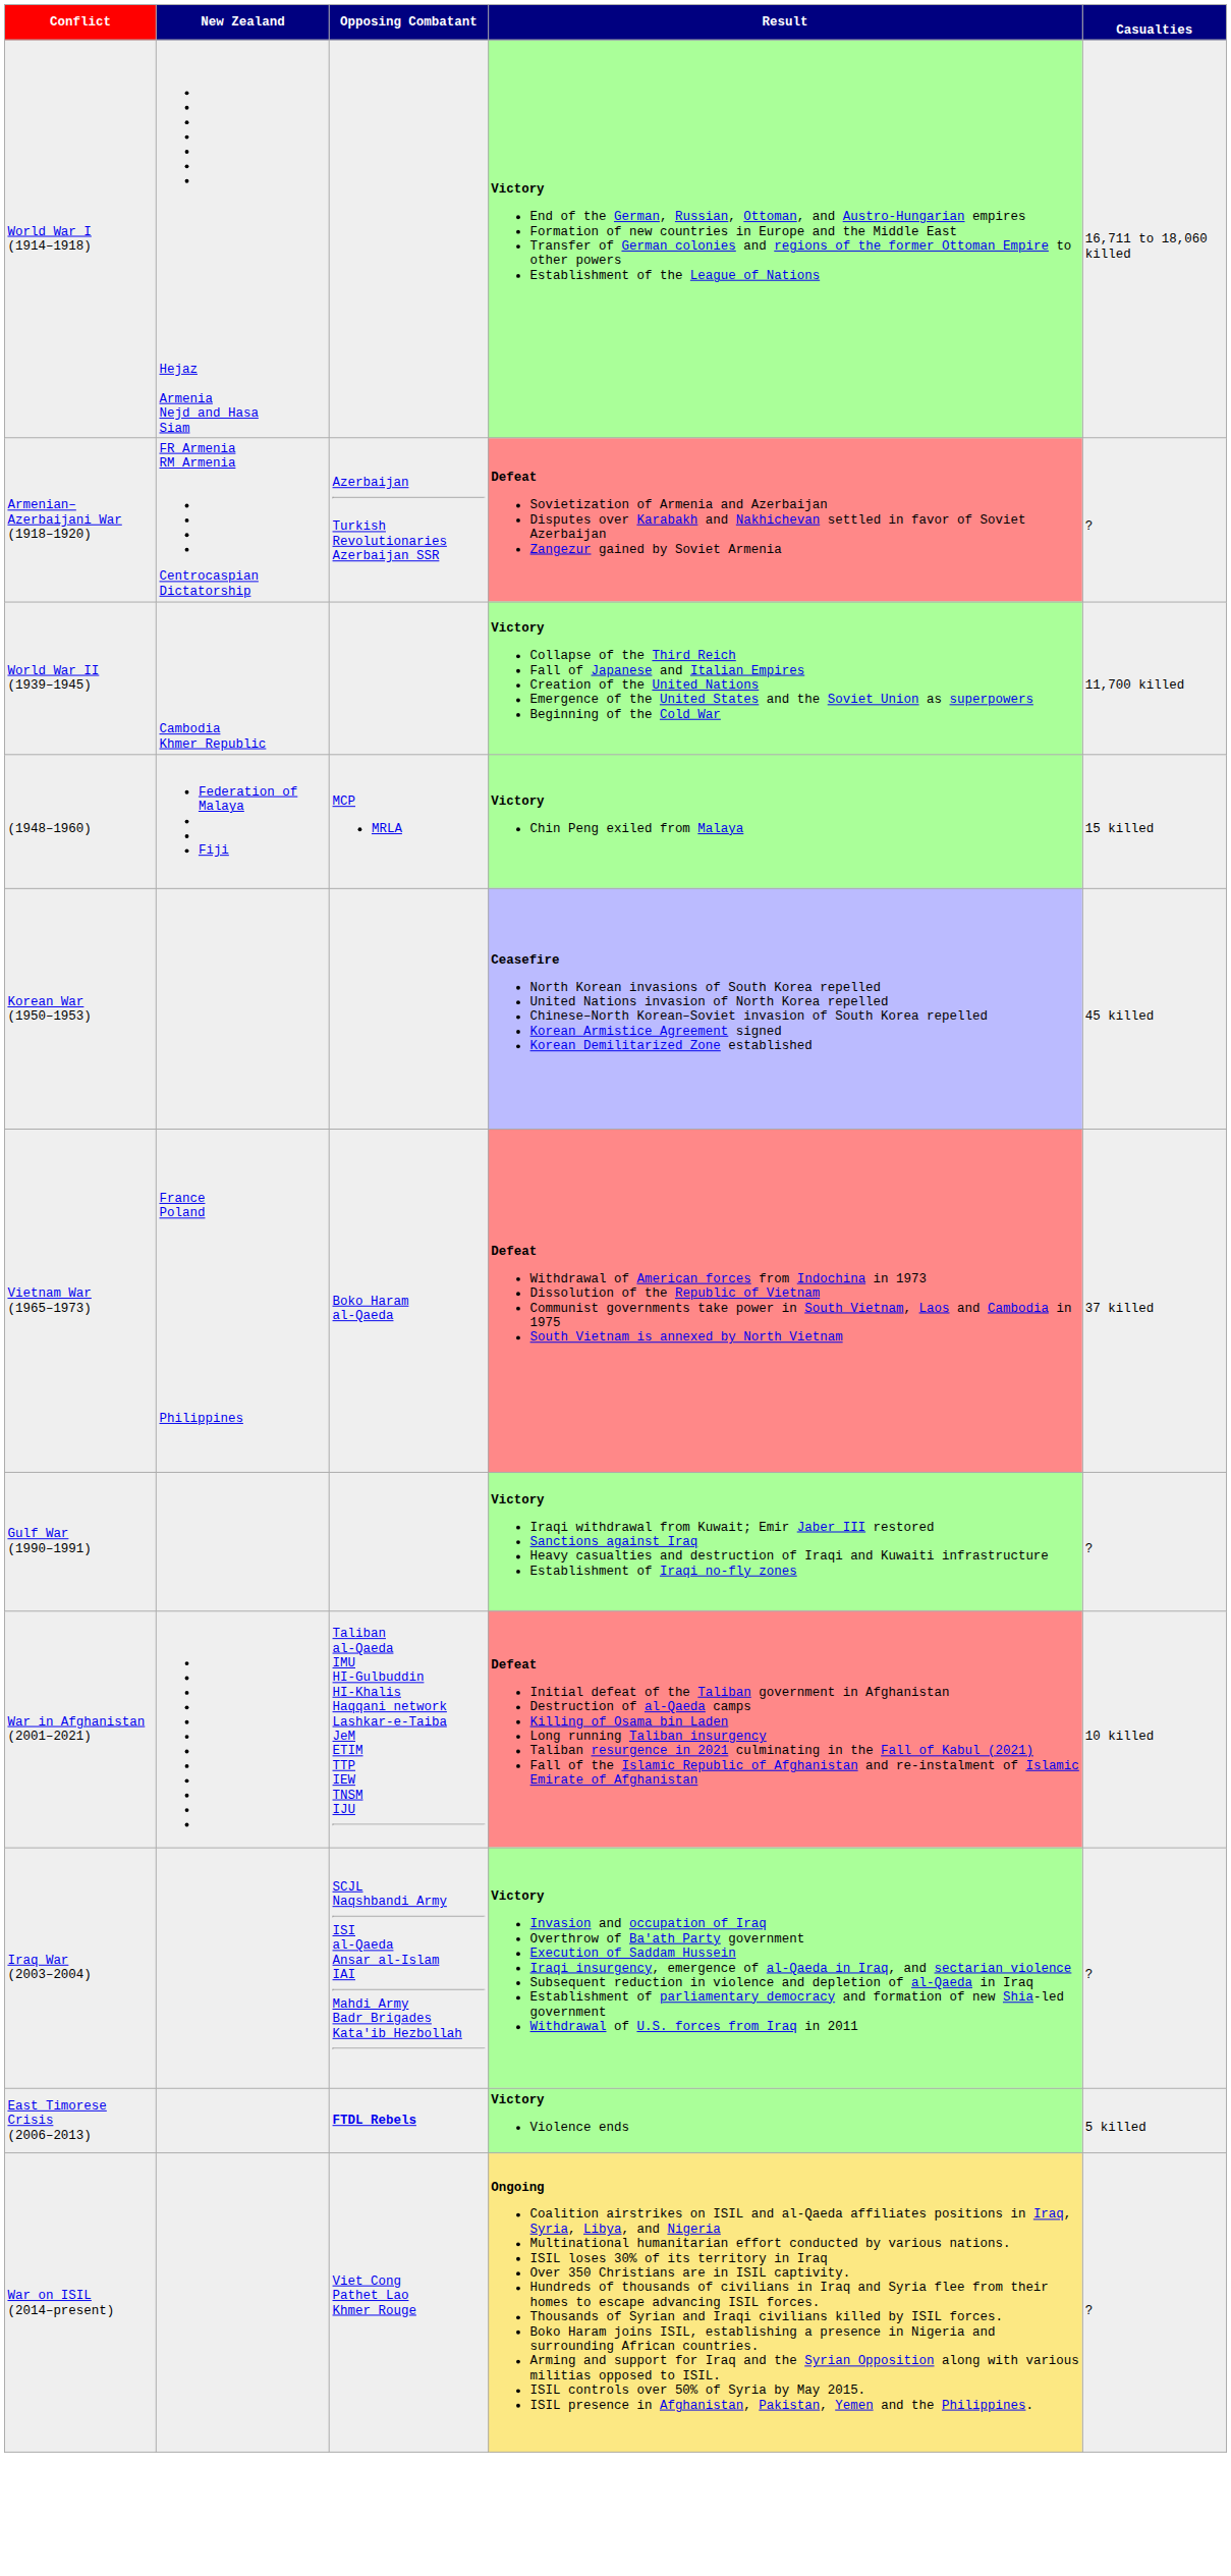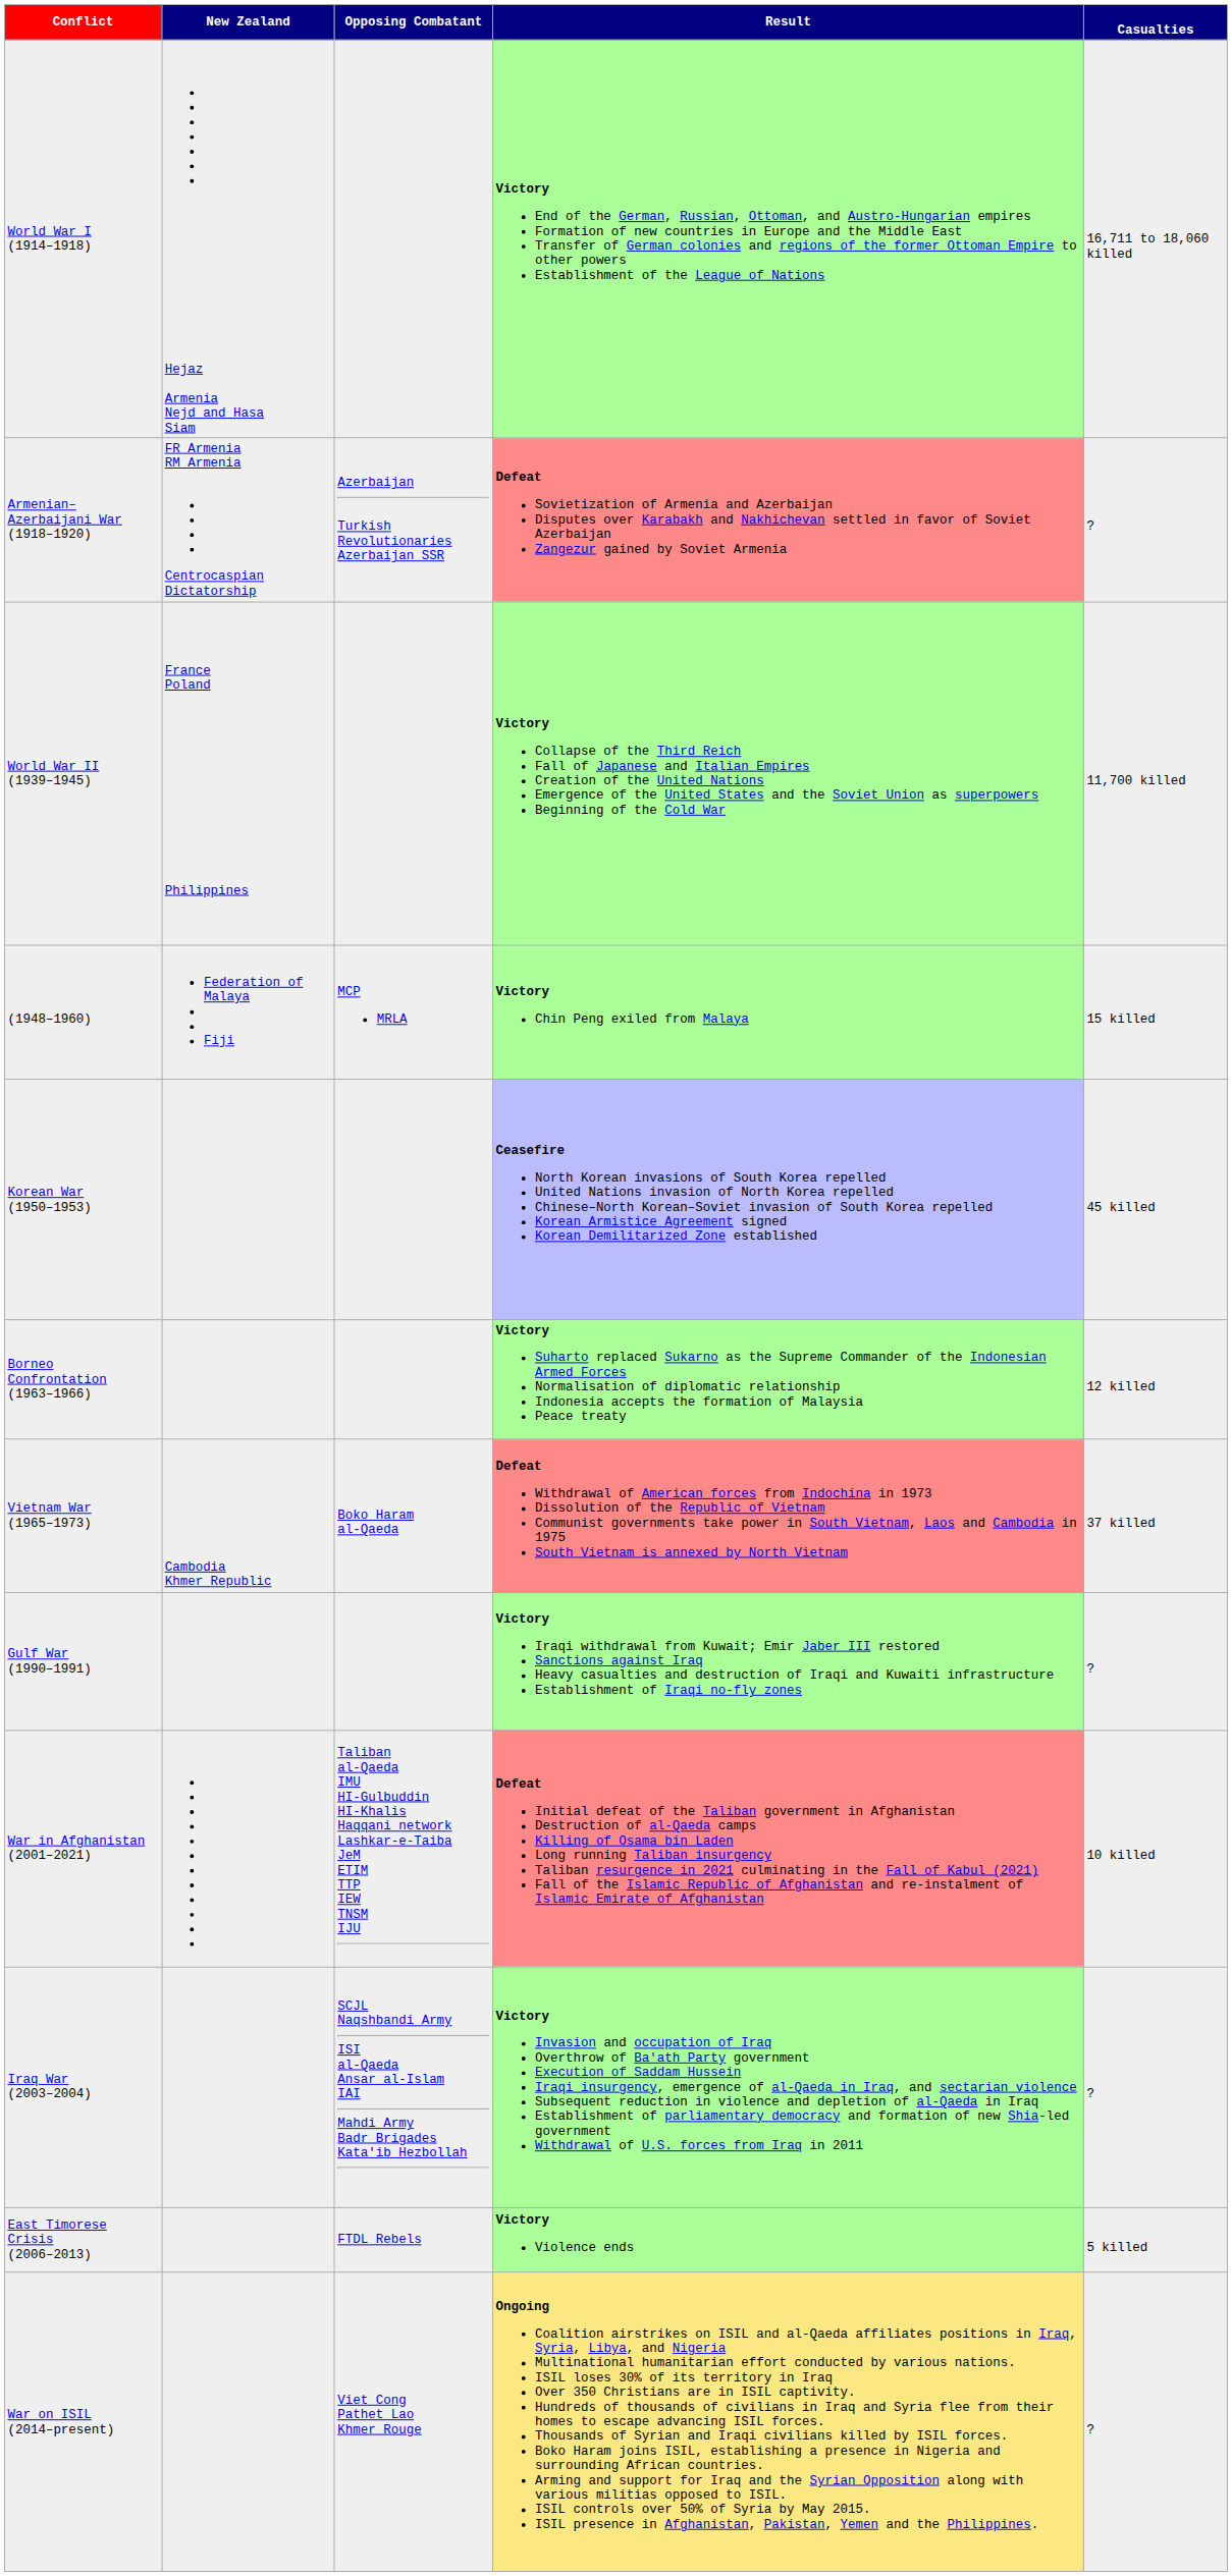 <table class="wikitable">
 <tr style="color: white">
 <th rowspan="1" style="background:red">Conflict</th>
 <th rowspan="1" style="background:navy">New Zealand</th>
 <th rowspan="1" style="background:navy">Opposing Combatant</th>
 <th rowspan="1" style="background:navy">Result</th>
 <th rowspan="1" style="background:navy"><br>Casualties</th>
 </tr>
 <tr>
 <td style="background:#efefef"><a href='#'>World War I</a><br>(1914–1918)</td>
 <td style="background:#efefef"><br><br><ul><li></li><li></li><li></li><li></li><li></li><li></li><li></li></ul><br><br><br><br><br><br><br><br><br><br><br> <a href='#'>Hejaz</a><br><br> <a href='#'>Armenia</a><br> <a href='#'>Nejd and Hasa</a><br> <a href='#'>Siam</a></td>
 <td style="background:#efefef"><br><br><br></td>
 <td style="background:#AF9"><strong>Victory</strong><br><ul><li>End of the <a href='#'>German</a>, <a href='#'>Russian</a>, <a href='#'>Ottoman</a>, and <a href='#'>Austro-Hungarian</a> empires</li><li>Formation of new countries in Europe and the Middle East</li><li>Transfer of <a href='#'>German colonies</a> and <a href='#'>regions of the former Ottoman Empire</a> to other powers</li><li>Establishment of the <a href='#'>League of Nations</a></li></ul></td>
 <td style="background:#efefef"><br>16,711 to 18,060 killed</td>
 </tr>
 <tr>
 <td style="background:#efefef"><a href='#'>Armenian–Azerbaijani War</a><br>(1918–1920)</td>
 <td style="background:#efefef"> <a href='#'>FR Armenia</a><br> <a href='#'>RM Armenia</a><br><br><ul><li></li><li></li><li></li><li></li></ul> <a href='#'>Centrocaspian Dictatorship</a></td>
 <td style="background:#efefef"> <a href='#'>Azerbaijan</a><br><hr><br> <a href='#'>Turkish Revolutionaries</a><br> <a href='#'>Azerbaijan SSR</a></td>
 <td style="background:#F88"><strong>Defeat</strong><br><ul><li>Sovietization of Armenia and Azerbaijan</li><li>Disputes over <a href='#'>Karabakh</a> and <a href='#'>Nakhichevan</a> settled in favor of Soviet Azerbaijan</li><li><a href='#'>Zangezur</a> gained by Soviet Armenia</li></ul></td>
 <td style="background:#efefef"><br>?</td>
 </tr>
 <tr>
 <td style="background:#efefef"><a href='#'>World War II</a><br>(1939–1945)</td>
-<td style="background:#efefef"><br><br><br><br><br><br><br><br> <a href='#'>Cambodia</a><br> <a href='#'>Khmer Republic</a></td>
+<td style="background:#efefef"><br><br><br><br> <a href='#'>France</a><br> <a href='#'>Poland</a><br><br><br><br><br><br><br><br><br><br><br><br><br><br> <a href='#'>Philippines</a><br><br><br><br></td>
 <td style="background:#efefef"><br><br><br><br><br><br><br><br><br><br></td>
 <td style="background:#AF9"><strong>Victory</strong><br><ul><li>Collapse of the <a href='#'>Third Reich</a></li><li>Fall of <a href='#'>Japanese</a> and <a href='#'>Italian Empires</a></li><li>Creation of the <a href='#'>United Nations</a></li><li>Emergence of the <a href='#'>United States</a> and the <a href='#'>Soviet Union</a> as <a href='#'>superpowers</a></li><li>Beginning of the <a href='#'>Cold War</a></li></ul></td>
 <td style="background:#efefef"><br>11,700 killed</td>
 </tr>
 <tr>
 <td style="background:#efefef"><br>(1948–1960)</td>
 <td style="background:#efefef"><br><ul><li> <a href='#'>Federation of Malaya</a></li><li></li><li></li><li> <a href='#'>Fiji</a></li></ul><br></td>
 <td style="background:#efefef"> <a href='#'>MCP</a><br><ul><li> <a href='#'>MRLA</a></li></ul></td>
 <td style="background:#AF9"><strong>Victory</strong><br><ul><li>Chin Peng exiled from <a href='#'>Malaya</a></li></ul></td>
 <td style="background:#efefef"><br>15 killed</td>
 </tr>
 <tr>
 <td style="background:#efefef"><a href='#'>Korean War</a><br>(1950–1953)</td>
 <td style="background:#efefef"><br><br><br><br><br><br><br><br><br><br><br><br><br><br><br><br></td>
 <td style="background:#efefef"><br><br></td>
 <td style="background:#BBF"><strong>Ceasefire</strong><br><ul><li>North Korean invasions of South Korea repelled</li><li>United Nations invasion of North Korea repelled</li><li>Chinese–North Korean–Soviet invasion of South Korea repelled</li><li><a href='#'>Korean Armistice Agreement</a> signed</li><li><a href='#'>Korean Demilitarized Zone</a> established</li></ul></td>
 <td style="background:#efefef"><br>45 killed</td>
 </tr>
 <tr>
+<td style="background:#efefef"><a href='#'>Borneo Confrontation</a><br>(1963–1966)</td>
+<td style="background:#efefef"><br><br><br><br></td>
+<td style="background:#efefef"></td>
+<td style="background:#AF9"><strong>Victory</strong><br><ul><li><a href='#'>Suharto</a> replaced <a href='#'>Sukarno</a> as the Supreme Commander of the <a href='#'>Indonesian Armed Forces</a></li><li>Normalisation of diplomatic relationship</li><li>Indonesia accepts the formation of Malaysia</li><li>Peace treaty</li></ul></td>
+<td style="background:#efefef"><br>12 killed</td>
+</tr>
+<tr>
 <td style="background:#efefef"><a href='#'>Vietnam War</a><br>(1965–1973)</td>
-<td style="background:#efefef"><br><br><br><br> <a href='#'>France</a><br> <a href='#'>Poland</a><br><br><br><br><br><br><br><br><br><br><br><br><br><br> <a href='#'>Philippines</a><br><br><br><br></td>
+<td style="background:#efefef"><br><br><br><br><br><br><br><br> <a href='#'>Cambodia</a><br> <a href='#'>Khmer Republic</a></td>
 <td style="background:#efefef"><br> <a href='#'>Boko Haram</a><br> <a href='#'>al-Qaeda</a></td>
 <td style="background:#F88"><strong>Defeat</strong><br><ul><li>Withdrawal of <a href='#'>American forces</a> from <a href='#'>Indochina</a> in 1973</li><li>Dissolution of the <a href='#'>Republic of Vietnam</a></li><li>Communist governments take power in <a href='#'>South Vietnam</a>, <a href='#'>Laos</a> and <a href='#'>Cambodia</a> in 1975</li><li><a href='#'>South Vietnam is annexed by North Vietnam</a></li></ul></td>
 <td style="background:#efefef"><br>37 killed</td>
 </tr>
 <tr>
 <td style="background:#efefef"><a href='#'>Gulf War</a><br>(1990–1991)</td>
 <td style="background:#efefef"><br><br><br><br><br><br><br><br><br></td>
 <td style="background:#efefef"></td>
 <td style="background:#AF9"><strong>Victory</strong><br><ul><li>Iraqi withdrawal from Kuwait; Emir <a href='#'>Jaber III</a> restored</li><li><a href='#'>Sanctions against Iraq</a></li><li>Heavy casualties and destruction of Iraqi and Kuwaiti infrastructure</li><li>Establishment of <a href='#'>Iraqi no-fly zones</a></li></ul></td>
 <td style="background:#efefef"><br>?</td>
 </tr>
 <tr>
 <td style="background:#efefef"><a href='#'>War in Afghanistan</a><br>(2001–2021)</td>
 <td style="background:#efefef"><br><br><ul><li></li><li></li><li></li><li></li><li></li><li></li><li></li><li></li><li></li><li></li><li></li><li></li></ul></td>
 <td style="background:#efefef"> <a href='#'>Taliban</a><br> <a href='#'>al-Qaeda</a><br> <a href='#'>IMU</a><br> <a href='#'>HI-Gulbuddin</a><br> <a href='#'>HI-Khalis</a><br> <a href='#'>Haqqani network</a><br> <a href='#'>Lashkar-e-Taiba</a><br> <a href='#'>JeM</a><br> <a href='#'>ETIM</a><br> <a href='#'>TTP</a><br> <a href='#'>IEW</a><br> <a href='#'>TNSM</a><br> <a href='#'>IJU</a><hr></td>
 <td style="background:#F88"><strong>Defeat</strong><br><ul><li>Initial defeat of the <a href='#'>Taliban</a> government in Afghanistan</li><li>Destruction of <a href='#'>al-Qaeda</a> camps</li><li><a href='#'>Killing of Osama bin Laden</a></li><li>Long running <a href='#'>Taliban insurgency</a></li><li>Taliban <a href='#'>resurgence in 2021</a> culminating in the <a href='#'>Fall of Kabul (2021)</a></li><li>Fall of the <a href='#'>Islamic Republic of Afghanistan</a> and re-instalment of <a href='#'>Islamic Emirate of Afghanistan</a></li></ul></td>
 <td style="background:#efefef"><br>10 killed</td>
 </tr>
 <tr>
 <td style="background:#efefef"><a href='#'>Iraq War</a><br>(2003–2004)</td>
 <td style="background:#efefef"><br><br><br><br><br><br><br><br><br><br><br><br><br><br><br><br></td>
 <td rowspan="1" style="background:#efefef"> <a href='#'>SCJL</a><br> <a href='#'>Naqshbandi Army</a><hr> <a href='#'>ISI</a><br> <a href='#'>al-Qaeda</a><br> <a href='#'>Ansar al-Islam</a><br><a href='#'>IAI</a><hr> <a href='#'>Mahdi Army</a><br> <a href='#'>Badr Brigades</a><br> <a href='#'>Kata'ib Hezbollah</a><hr></td>
 <td style="background:#AF9"><strong>Victory</strong><br><ul><li><a href='#'>Invasion</a> and <a href='#'>occupation of Iraq</a></li><li>Overthrow of <a href='#'>Ba'ath Party</a> government</li><li><a href='#'>Execution of Saddam Hussein</a></li><li><a href='#'>Iraqi insurgency</a>, emergence of <a href='#'>al-Qaeda in Iraq</a>, and <a href='#'>sectarian violence</a></li><li>Subsequent reduction in violence and depletion of <a href='#'>al-Qaeda</a> in Iraq</li><li>Establishment of <a href='#'>parliamentary democracy</a> and formation of new <a href='#'>Shia</a>-led government</li><li><a href='#'>Withdrawal</a> of <a href='#'>U.S. forces from Iraq</a> in 2011</li></ul></td>
 <td style="background:#efefef"><br>?</td>
 </tr>
 <tr>
 <td style="background:#efefef"><a href='#'>East Timorese Crisis</a><br>(2006–2013)</td>
 <td style="background:#efefef"><br><br><br><br></td>
-<td style="background:#efefef"><strong> <a href='#'>FTDL Rebels</a></strong></td>
+<td style="background:#efefef"> <a href='#'>FTDL Rebels</a></td>
 <td style="background:#AF9"><strong>Victory</strong><br><ul><li>Violence ends</li></ul></td>
 <td style="background:#efefef"><br>5 killed</td>
 </tr>
 <tr>
 <td style="background:#efefef"><a href='#'>War on ISIL</a><br>(2014–present)</td>
 <td style="background:#efefef"><br><br><br><br><br><br><br><br><br><br><br><br><br><br><br><br><br><br><br><br></td>
 <td style="background:#efefef"><br> <a href='#'>Viet Cong</a><br> <a href='#'>Pathet Lao</a><br> <a href='#'>Khmer Rouge</a><br><br><br></td>
 <td style="background:#FCE883"><strong>Ongoing</strong><br><ul><li>Coalition airstrikes on ISIL and al-Qaeda affiliates positions in <a href='#'>Iraq</a>, <a href='#'>Syria</a>, <a href='#'>Libya</a>, and <a href='#'>Nigeria</a></li><li>Multinational humanitarian effort conducted by various nations.</li><li>ISIL loses 30% of its territory in Iraq</li><li>Over 350 Christians are in ISIL captivity.</li><li>Hundreds of thousands of civilians in Iraq and Syria flee from their homes to escape advancing ISIL forces.</li><li>Thousands of Syrian and Iraqi civilians killed by ISIL forces.</li><li>Boko Haram joins ISIL, establishing a presence in Nigeria and surrounding African countries.</li><li>Arming and support for Iraq and the <a href='#'>Syrian Opposition</a> along with various militias opposed to ISIL.</li><li>ISIL controls over 50% of Syria by May 2015.</li><li>ISIL presence in <a href='#'>Afghanistan</a>, <a href='#'>Pakistan</a>, <a href='#'>Yemen</a> and the <a href='#'>Philippines</a>.</li></ul></td>
 <td style="background:#efefef"><br>?</td>
 </tr>
 </table>
